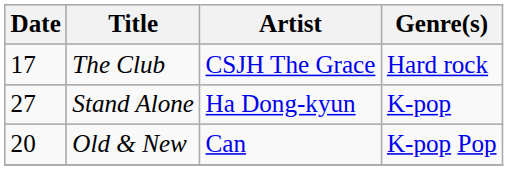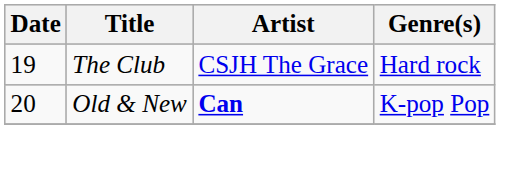 <table class="wikitable" style="text-align: left;">
 <tr>
 <th>Date</th>
 <th>Title</th>
 <th>Artist</th>
 <th>Genre(s)</th>
 </tr>
 <tr>
-<td rowspan="1">17</td>
+<td rowspan="1">19</td>
 <td><em>The Club</em></td>
 <td><a href='#'>CSJH The Grace</a></td>
 <td><a href='#'>Hard rock</a></td>
 </tr>
 <tr>
-<td>27</td>
-<td><em>Stand Alone</em></td>
-<td><a href='#'>Ha Dong-kyun</a></td>
-<td><a href='#'>K-pop</a></td>
-</tr>
-<tr>
 <td>20</td>
 <td><em>Old & New</em></td>
-<td><a href='#'>Can</a></td>
+<td><strong><a href='#'>Can</a></strong></td>
 <td><a href='#'>K-pop</a> <a href='#'>Pop</a></td>
 </tr>
 <tr>
 </tr>
 </table>
